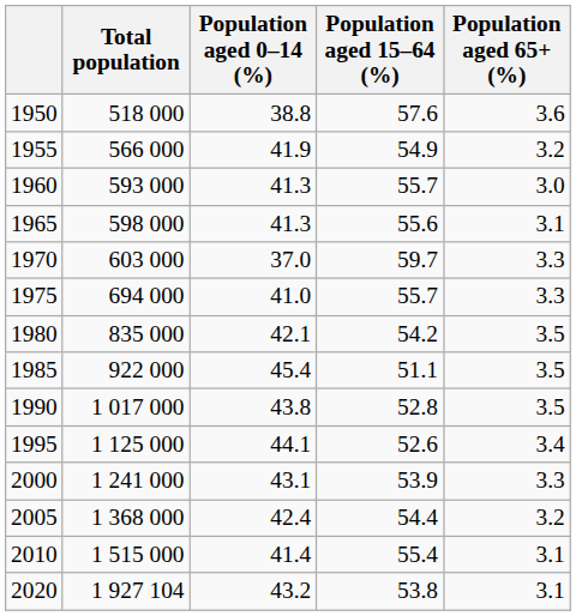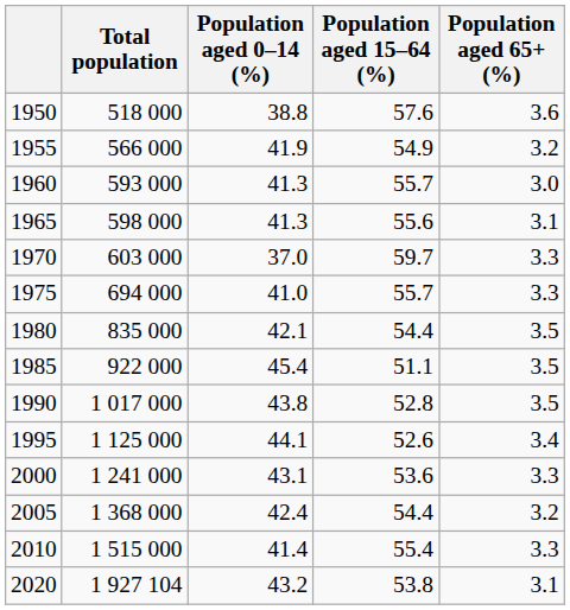 <table class="wikitable" style="text-align: right;">
 <tr>
 <th></th>
 <th width="80pt">Total population</th>
 <th width="80pt">Population aged 0–14 (%)</th>
 <th width="80pt">Population aged 15–64 (%)</th>
 <th width="80pt">Population aged 65+ (%)</th>
 </tr>
 <tr>
 <td>1950</td>
 <td>518 000</td>
 <td>38.8</td>
 <td>57.6</td>
 <td>3.6</td>
 </tr>
 <tr>
 <td>1955</td>
 <td>566 000</td>
 <td>41.9</td>
 <td>54.9</td>
 <td>3.2</td>
 </tr>
 <tr>
 <td>1960</td>
 <td>593 000</td>
 <td>41.3</td>
 <td>55.7</td>
 <td>3.0</td>
 </tr>
 <tr>
 <td>1965</td>
 <td>598 000</td>
 <td>41.3</td>
 <td>55.6</td>
 <td>3.1</td>
 </tr>
 <tr>
 <td>1970</td>
 <td>603 000</td>
 <td>37.0</td>
 <td>59.7</td>
 <td>3.3</td>
 </tr>
 <tr>
 <td>1975</td>
 <td>694 000</td>
 <td>41.0</td>
 <td>55.7</td>
 <td>3.3</td>
 </tr>
 <tr>
 <td>1980</td>
 <td>835 000</td>
 <td>42.1</td>
-<td>54.2</td>
+<td>54.4</td>
 <td>3.5</td>
 </tr>
 <tr>
 <td>1985</td>
 <td>922 000</td>
 <td>45.4</td>
 <td>51.1</td>
 <td>3.5</td>
 </tr>
 <tr>
 <td>1990</td>
 <td>1 017 000</td>
 <td>43.8</td>
 <td>52.8</td>
 <td>3.5</td>
 </tr>
 <tr>
 <td>1995</td>
 <td>1 125 000</td>
 <td>44.1</td>
 <td>52.6</td>
 <td>3.4</td>
 </tr>
 <tr>
 <td>2000</td>
 <td>1 241 000</td>
 <td>43.1</td>
-<td>53.9</td>
+<td>53.6</td>
 <td>3.3</td>
 </tr>
 <tr>
 <td>2005</td>
 <td>1 368 000</td>
 <td>42.4</td>
 <td>54.4</td>
 <td>3.2</td>
 </tr>
 <tr>
 <td>2010</td>
 <td>1 515 000</td>
 <td>41.4</td>
 <td>55.4</td>
-<td>3.1</td>
+<td>3.3</td>
 </tr>
 <tr>
 <td>2020</td>
 <td>1 927 104</td>
 <td>43.2</td>
 <td>53.8</td>
 <td>3.1</td>
 </tr>
 </table>
